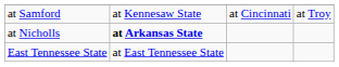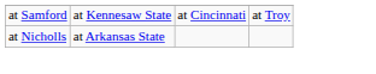 <table class="wikitable">
 <tr>
 </tr>
 <tr>
 <td>at <a href='#'>Samford</a></td>
 <td>at <a href='#'>Kennesaw State</a></td>
 <td>at <a href='#'>Cincinnati</a></td>
 <td>at <a href='#'>Troy</a></td>
 </tr>
 <tr>
 <td>at <a href='#'>Nicholls</a></td>
-<td><strong>at <a href='#'>Arkansas State</a></strong></td>
-<td></td>
-<td></td>
-</tr>
-<tr>
-<td><a href='#'>East Tennessee State</a></td>
-<td>at <a href='#'>East Tennessee State</a></td>
+<td>at <a href='#'>Arkansas State</a></td>
 <td></td>
 <td></td>
 </tr>
 </table>
